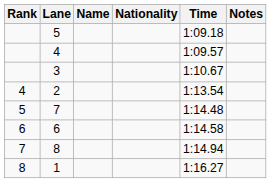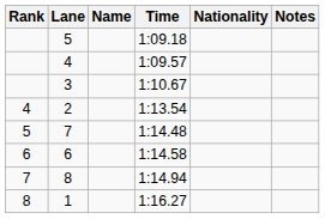 <table class="wikitable sortable" style="text-align:center">
 <tr>
 <th>Rank</th>
 <th>Lane</th>
 <th>Name</th>
+<th>Time</th>
 <th>Nationality</th>
-<th>Time</th>
 <th>Notes</th>
 </tr>
 <tr>
 <td></td>
 <td>5</td>
 <td align=left></td>
+<td>1:09.18</td>
 <td align=left></td>
-<td>1:09.18</td>
 <td><strong></strong></td>
 </tr>
 <tr>
 <td></td>
 <td>4</td>
 <td align=left></td>
+<td>1:09.57</td>
 <td align=left></td>
-<td>1:09.57</td>
 <td></td>
 </tr>
 <tr>
 <td></td>
 <td>3</td>
 <td align=left></td>
+<td>1:10.67</td>
 <td align=left></td>
-<td>1:10.67</td>
 <td></td>
 </tr>
 <tr>
 <td>4</td>
 <td>2</td>
 <td align=left></td>
+<td>1:13.54</td>
 <td align=left></td>
-<td>1:13.54</td>
 <td></td>
 </tr>
 <tr>
 <td>5</td>
 <td>7</td>
 <td align=left></td>
+<td>1:14.48</td>
 <td align=left></td>
-<td>1:14.48</td>
 <td></td>
 </tr>
 <tr>
 <td>6</td>
 <td>6</td>
 <td align=left></td>
+<td>1:14.58</td>
 <td align=left></td>
-<td>1:14.58</td>
 <td></td>
 </tr>
 <tr>
 <td>7</td>
 <td>8</td>
 <td align=left></td>
+<td>1:14.94</td>
 <td align=left></td>
-<td>1:14.94</td>
 <td></td>
 </tr>
 <tr>
 <td>8</td>
 <td>1</td>
 <td align=left></td>
+<td>1:16.27</td>
 <td align=left></td>
-<td>1:16.27</td>
 <td></td>
 </tr>
 </table>
